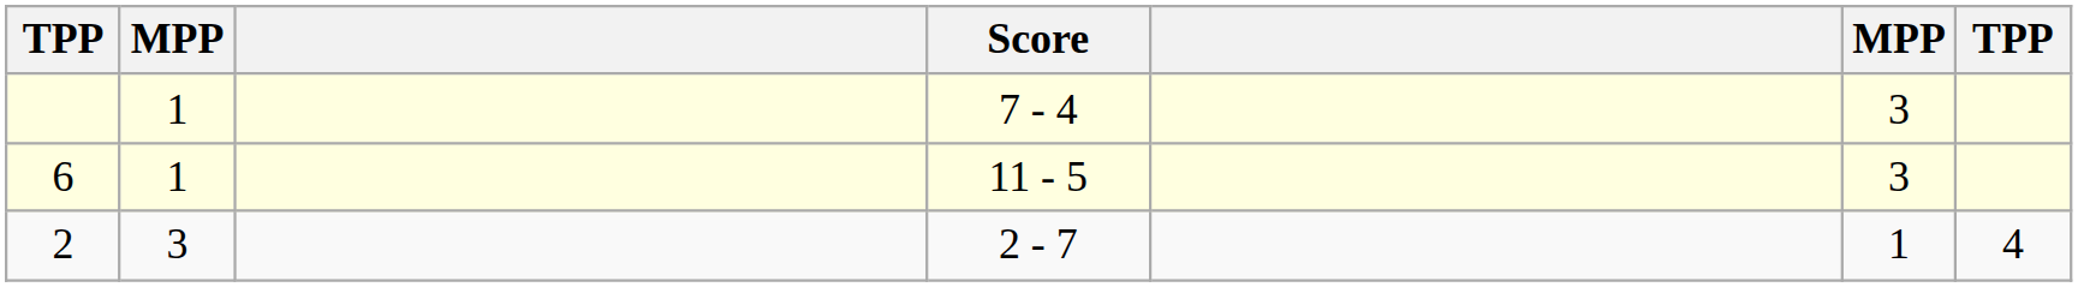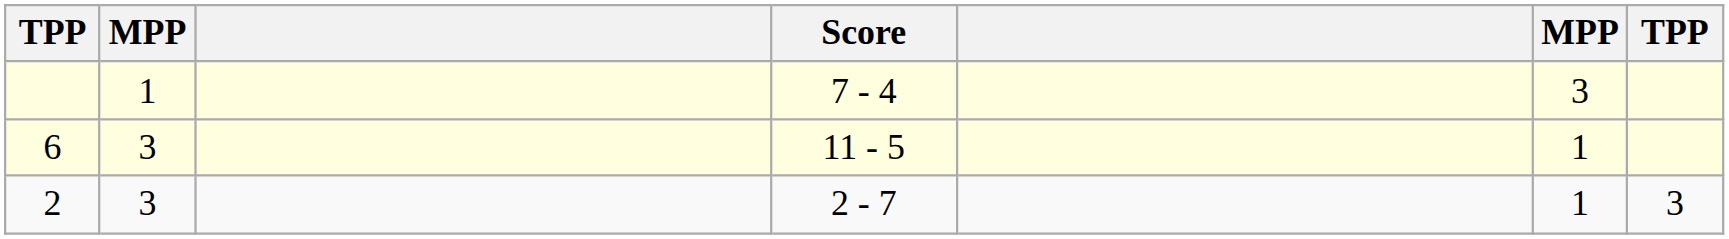 <table class="wikitable" style="text-align: center;" |>
 <tr>
 <th width="35">TPP</th>
 <th width="35">MPP</th>
 <th width="250"></th>
 <th width="75">Score</th>
 <th width="250"></th>
 <th width="35">MPP</th>
 <th width="35">TPP</th>
 </tr>
 <tr bgcolor=lightyellow>
 <td></td>
 <td>1</td>
 <td style="text-align:left;"><strong></strong></td>
 <td>7 - 4</td>
 <td style="text-align:left;"></td>
 <td>3</td>
 <td></td>
 </tr>
 <tr bgcolor=lightyellow>
 <td>6</td>
-<td>1</td>
+<td>3</td>
 <td style="text-align:left;"></td>
 <td>11 - 5</td>
 <td style="text-align:left;"><strong></strong></td>
-<td>3</td>
+<td>1</td>
 <td></td>
 </tr>
 <tr>
 <td>2</td>
 <td>3</td>
 <td style="text-align:left;"><strong></strong></td>
 <td>2 - 7</td>
 <td style="text-align:left;"></td>
 <td>1</td>
-<td>4</td>
+<td>3</td>
 </tr>
 </table>
